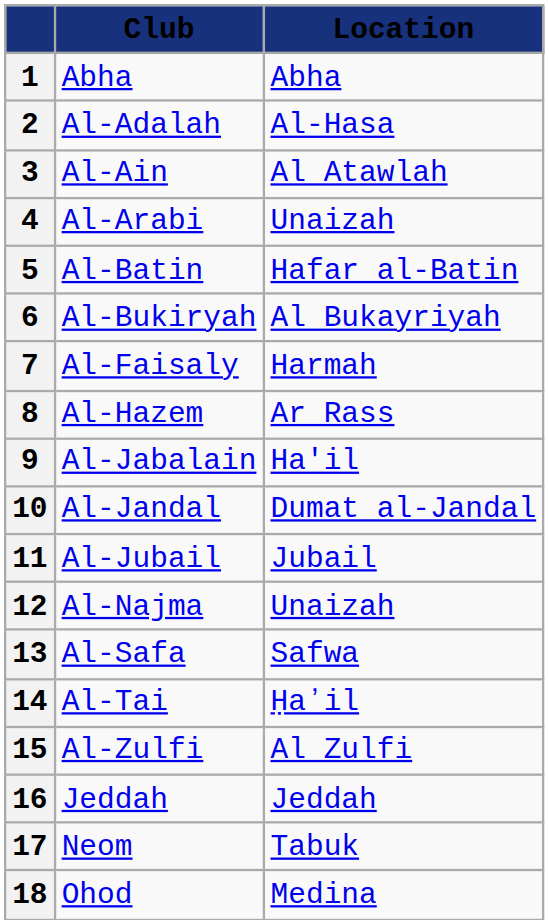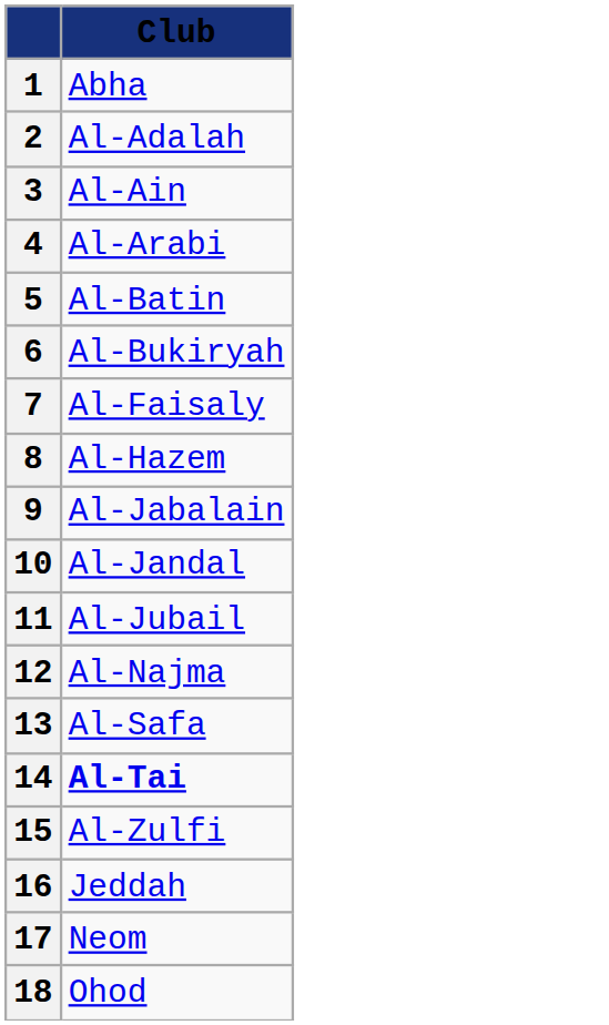 <table class="wikitable sortable" style="text-align:left">
 <tr>
 <th style="background:#17317c;"></th>
 <th style="background:#17317c;"><span>Club</span></th>
-<th style="background:#17317c;"><span>Location</span></th>
 </tr>
 <tr>
 <th>1</th>
-<td><a href='#'>Abha</a></td>
 <td><a href='#'>Abha</a></td>
 </tr>
 <tr>
 <th>2</th>
 <td><a href='#'>Al-Adalah</a></td>
-<td><a href='#'>Al-Hasa</a></td>
 </tr>
 <tr>
 <th>3</th>
 <td><a href='#'>Al-Ain</a></td>
-<td><a href='#'>Al Atawlah</a></td>
 </tr>
 <tr>
 <th>4</th>
 <td><a href='#'>Al-Arabi</a></td>
-<td><a href='#'>Unaizah</a></td>
 </tr>
 <tr>
 <th>5</th>
 <td><a href='#'>Al-Batin</a></td>
-<td><a href='#'>Hafar al-Batin</a></td>
 </tr>
 <tr>
 <th>6</th>
 <td><a href='#'>Al-Bukiryah</a></td>
-<td><a href='#'>Al Bukayriyah</a></td>
 </tr>
 <tr>
 <th>7</th>
 <td><a href='#'>Al-Faisaly</a></td>
-<td><a href='#'>Harmah</a></td>
 </tr>
 <tr>
 <th>8</th>
 <td><a href='#'>Al-Hazem</a></td>
-<td><a href='#'>Ar Rass</a></td>
 </tr>
 <tr>
 <th>9</th>
 <td><a href='#'>Al-Jabalain</a></td>
-<td><a href='#'>Ha'il</a></td>
 </tr>
 <tr>
 <th>10</th>
 <td><a href='#'>Al-Jandal</a></td>
-<td><a href='#'>Dumat al-Jandal</a></td>
 </tr>
 <tr>
 <th>11</th>
 <td><a href='#'>Al-Jubail</a></td>
-<td><a href='#'>Jubail</a></td>
 </tr>
 <tr>
 <th>12</th>
 <td><a href='#'>Al-Najma</a></td>
-<td><a href='#'>Unaizah</a></td>
 </tr>
 <tr>
 <th>13</th>
 <td><a href='#'>Al-Safa</a></td>
-<td><a href='#'>Safwa</a></td>
 </tr>
 <tr>
 <th>14</th>
-<td><a href='#'>Al-Tai</a></td>
-<td><a href='#'>Ḥaʼil</a></td>
+<td><strong><a href='#'>Al-Tai</a></strong></td>
 </tr>
 <tr>
 <th>15</th>
 <td><a href='#'>Al-Zulfi</a></td>
-<td><a href='#'>Al Zulfi</a></td>
 </tr>
 <tr>
 <th>16</th>
-<td><a href='#'>Jeddah</a></td>
 <td><a href='#'>Jeddah</a></td>
 </tr>
 <tr>
 <th>17</th>
 <td><a href='#'>Neom</a></td>
-<td><a href='#'>Tabuk</a></td>
 </tr>
 <tr>
 <th>18</th>
 <td><a href='#'>Ohod</a></td>
-<td><a href='#'>Medina</a></td>
 </tr>
 </table>
